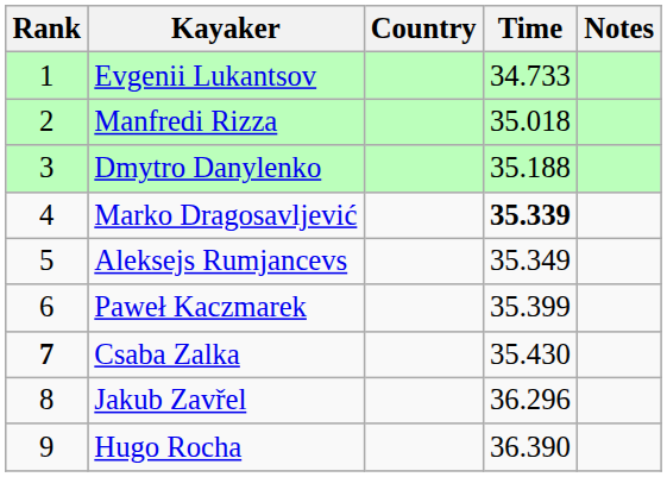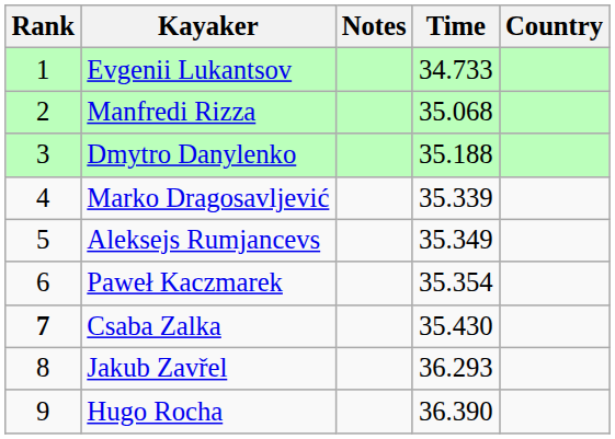 <table class="wikitable" style="text-align:center">
 <tr>
 <th>Rank</th>
 <th>Kayaker</th>
+<th>Notes</th>
+<th>Time</th>
 <th>Country</th>
-<th>Time</th>
-<th>Notes</th>
 </tr>
 <tr bgcolor=bbffbb>
 <td>1</td>
 <td align="left"><a href='#'>Evgenii Lukantsov</a></td>
+<td></td>
+<td>34.733</td>
 <td align="left"></td>
-<td>34.733</td>
-<td></td>
 </tr>
 <tr bgcolor=bbffbb>
 <td>2</td>
 <td align="left"><a href='#'>Manfredi Rizza</a></td>
+<td></td>
+<td>35.068</td>
 <td align="left"></td>
-<td>35.018</td>
-<td></td>
 </tr>
 <tr bgcolor=bbffbb>
 <td>3</td>
 <td align="left"><a href='#'>Dmytro Danylenko</a></td>
+<td></td>
+<td>35.188</td>
 <td align="left"></td>
-<td>35.188</td>
-<td></td>
 </tr>
 <tr>
 <td>4</td>
 <td align="left"><a href='#'>Marko Dragosavljević</a></td>
+<td></td>
+<td>35.339</td>
 <td align="left"></td>
-<td><strong>35.339</strong></td>
-<td></td>
 </tr>
 <tr>
 <td>5</td>
 <td align="left"><a href='#'>Aleksejs Rumjancevs</a></td>
+<td></td>
+<td>35.349</td>
 <td align="left"></td>
-<td>35.349</td>
-<td></td>
 </tr>
 <tr>
 <td>6</td>
 <td align="left"><a href='#'>Paweł Kaczmarek</a></td>
+<td></td>
+<td>35.354</td>
 <td align="left"></td>
-<td>35.399</td>
-<td></td>
 </tr>
 <tr>
 <td><strong>7</strong></td>
 <td align="left"><a href='#'>Csaba Zalka</a></td>
+<td></td>
+<td>35.430</td>
 <td align="left"></td>
-<td>35.430</td>
-<td></td>
 </tr>
 <tr>
 <td>8</td>
 <td align="left"><a href='#'>Jakub Zavřel</a></td>
+<td></td>
+<td>36.293</td>
 <td align="left"></td>
-<td>36.296</td>
-<td></td>
 </tr>
 <tr>
 <td>9</td>
 <td align="left"><a href='#'>Hugo Rocha</a></td>
+<td></td>
+<td>36.390</td>
 <td align="left"></td>
-<td>36.390</td>
-<td></td>
 </tr>
 </table>
